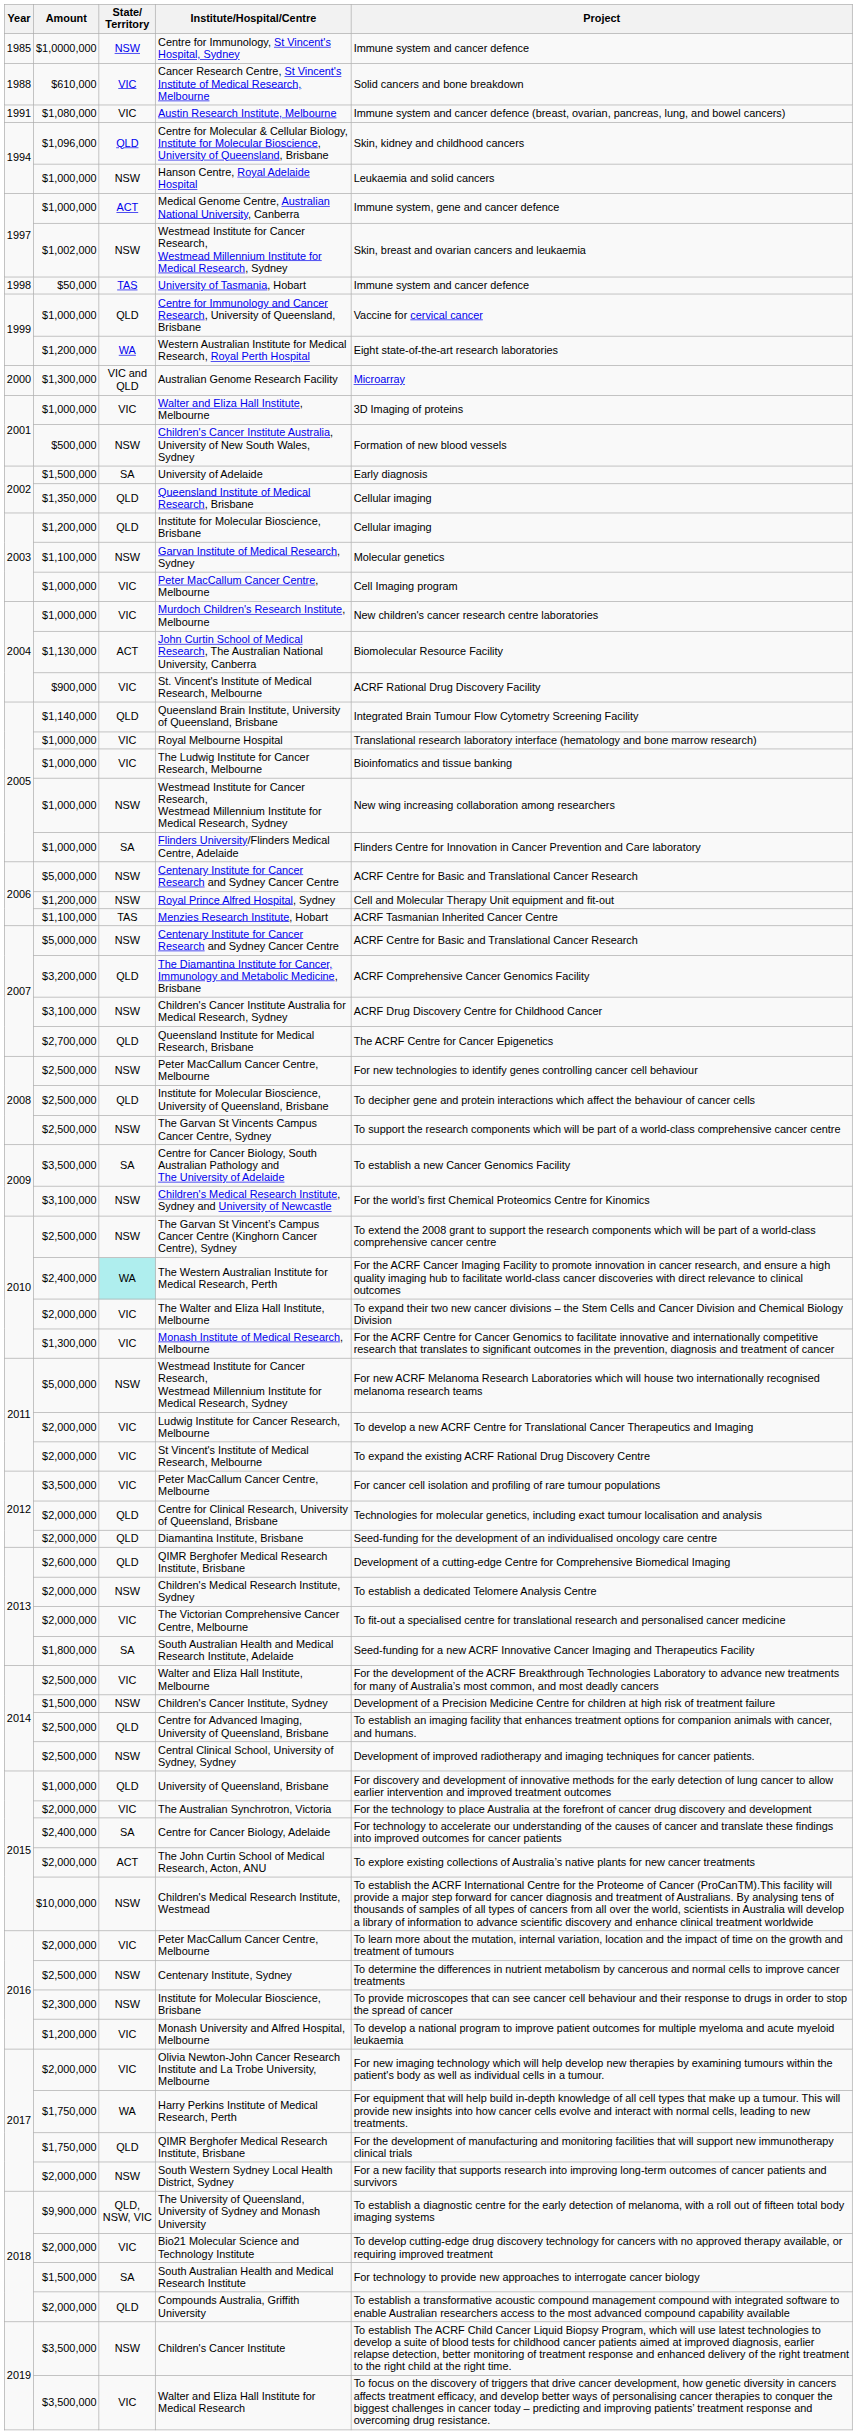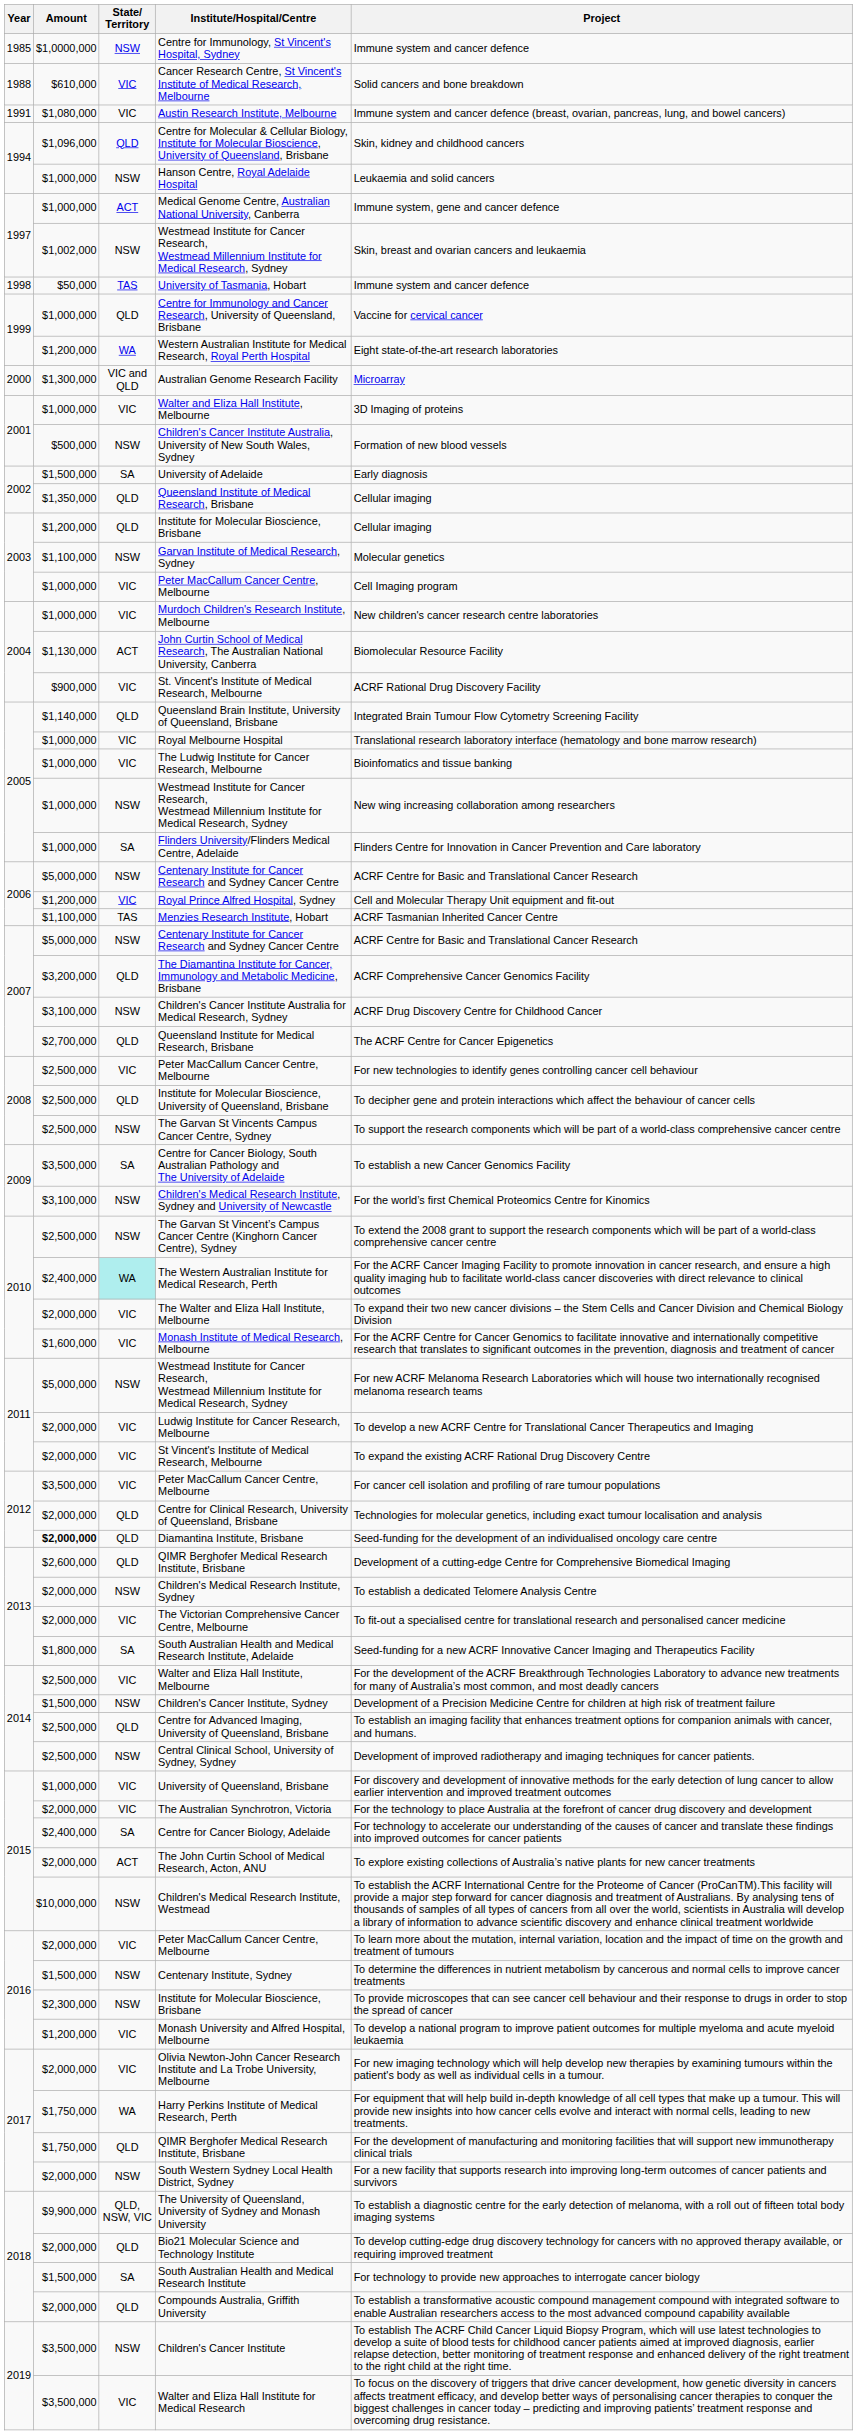 <table class="wikitable">
 <tr>
 <th>Year</th>
 <th>Amount</th>
 <th>State/<br>Territory</th>
 <th>Institute/Hospital/Centre</th>
 <th>Project</th>
 </tr>
 <tr>
 <td align="center">1985</td>
 <td align="right">$1,0000,000</td>
 <td align="center"><a href='#'>NSW</a></td>
 <td>Centre for Immunology, <a href='#'>St Vincent's Hospital, Sydney</a></td>
 <td>Immune system and cancer defence</td>
 </tr>
 <tr>
 <td align="center">1988</td>
 <td align="right">$610,000</td>
 <td align="center"><a href='#'>VIC</a></td>
 <td>Cancer Research Centre, <a href='#'>St Vincent's Institute of Medical Research, Melbourne</a></td>
 <td>Solid cancers and bone breakdown</td>
 </tr>
 <tr>
 <td align="center">1991</td>
 <td align="right">$1,080,000</td>
 <td align="center">VIC</td>
 <td><a href='#'>Austin Research Institute, Melbourne</a></td>
 <td>Immune system and cancer defence (breast, ovarian, pancreas, lung, and bowel cancers)</td>
 </tr>
 <tr>
 <td rowspan=2 align="center">1994</td>
 <td align="right">$1,096,000</td>
 <td align="center"><a href='#'>QLD</a></td>
 <td>Centre for Molecular & Cellular Biology, <a href='#'>Institute for Molecular Bioscience</a>,<br><a href='#'>University of Queensland</a>, Brisbane</td>
 <td>Skin, kidney and childhood cancers</td>
 </tr>
 <tr>
 <td align="right">$1,000,000</td>
 <td align="center">NSW</td>
 <td>Hanson Centre, <a href='#'>Royal Adelaide Hospital</a></td>
 <td>Leukaemia and solid cancers</td>
 </tr>
 <tr>
 <td rowspan=2 align="center">1997</td>
 <td align="right">$1,000,000</td>
 <td align="center"><a href='#'>ACT</a></td>
 <td>Medical Genome Centre, <a href='#'>Australian National University</a>, Canberra</td>
 <td>Immune system, gene and cancer defence</td>
 </tr>
 <tr>
 <td align="right">$1,002,000</td>
 <td align="center">NSW</td>
 <td>Westmead Institute for Cancer Research,<br><a href='#'>Westmead Millennium Institute for Medical Research</a>, Sydney</td>
 <td>Skin, breast and ovarian cancers and leukaemia</td>
 </tr>
 <tr>
 <td align="center">1998</td>
 <td align="right">$50,000</td>
 <td align="center"><a href='#'>TAS</a></td>
 <td><a href='#'>University of Tasmania</a>, Hobart</td>
 <td>Immune system and cancer defence</td>
 </tr>
 <tr>
 <td rowspan=2 align="center">1999</td>
 <td align="right">$1,000,000</td>
 <td align="center">QLD</td>
 <td><a href='#'>Centre for Immunology and Cancer Research</a>, University of Queensland, Brisbane</td>
 <td>Vaccine for <a href='#'>cervical cancer</a></td>
 </tr>
 <tr>
 <td align="right">$1,200,000</td>
 <td align="center"><a href='#'>WA</a></td>
 <td>Western Australian Institute for Medical Research, <a href='#'>Royal Perth Hospital</a></td>
 <td>Eight state-of-the-art research laboratories</td>
 </tr>
 <tr>
 <td align="center">2000</td>
 <td align="right">$1,300,000</td>
 <td align="center">VIC and<br>QLD</td>
 <td>Australian Genome Research Facility</td>
 <td><a href='#'>Microarray</a></td>
 </tr>
 <tr>
 <td rowspan=2 align="center">2001</td>
 <td align="right">$1,000,000</td>
 <td align="center">VIC</td>
 <td><a href='#'>Walter and Eliza Hall Institute</a>, Melbourne</td>
 <td>3D Imaging of proteins</td>
 </tr>
 <tr>
 <td align="right">$500,000</td>
 <td align="center">NSW</td>
 <td><a href='#'>Children's Cancer Institute Australia</a>, University of New South Wales, Sydney</td>
 <td>Formation of new blood vessels</td>
 </tr>
 <tr>
 <td rowspan=2 align="center">2002</td>
 <td align="right">$1,500,000</td>
 <td align="center">SA</td>
 <td>University of Adelaide</td>
 <td>Early diagnosis</td>
 </tr>
 <tr>
 <td align="right">$1,350,000</td>
 <td align="center">QLD</td>
 <td><a href='#'>Queensland Institute of Medical Research</a>, Brisbane</td>
 <td>Cellular imaging</td>
 </tr>
 <tr>
 <td rowspan=3 align="center">2003</td>
 <td align="right">$1,200,000</td>
 <td align="center">QLD</td>
 <td>Institute for Molecular Bioscience, Brisbane</td>
 <td>Cellular imaging</td>
 </tr>
 <tr>
 <td align="right">$1,100,000</td>
 <td align="center">NSW</td>
 <td><a href='#'>Garvan Institute of Medical Research</a>, Sydney</td>
 <td>Molecular genetics</td>
 </tr>
 <tr>
 <td align="right">$1,000,000</td>
 <td align="center">VIC</td>
 <td><a href='#'>Peter MacCallum Cancer Centre</a>, Melbourne</td>
 <td>Cell Imaging program</td>
 </tr>
 <tr>
 <td rowspan=3 align="center">2004</td>
 <td align="right">$1,000,000</td>
 <td align="center">VIC</td>
 <td><a href='#'>Murdoch Children's Research Institute</a>, Melbourne</td>
 <td>New children's cancer research centre laboratories</td>
 </tr>
 <tr>
 <td align="right">$1,130,000</td>
 <td align="center">ACT</td>
 <td><a href='#'>John Curtin School of Medical Research</a>, The Australian National University, Canberra</td>
 <td>Biomolecular Resource Facility</td>
 </tr>
 <tr>
 <td align="right">$900,000</td>
 <td align="center">VIC</td>
 <td>St. Vincent's Institute of Medical Research, Melbourne</td>
 <td>ACRF Rational Drug Discovery Facility</td>
 </tr>
 <tr>
 <td rowspan=5 align="center">2005</td>
 <td align="right">$1,140,000</td>
 <td align="center">QLD</td>
 <td>Queensland Brain Institute, University of Queensland, Brisbane</td>
 <td>Integrated Brain Tumour Flow Cytometry Screening Facility</td>
 </tr>
 <tr>
 <td align="right">$1,000,000</td>
 <td align="center">VIC</td>
 <td>Royal Melbourne Hospital</td>
 <td>Translational research laboratory interface (hematology and bone marrow research)</td>
 </tr>
 <tr>
 <td align="right">$1,000,000</td>
 <td align="center">VIC</td>
 <td>The Ludwig Institute for Cancer Research, Melbourne</td>
 <td>Bioinfomatics and tissue banking</td>
 </tr>
 <tr>
 <td align="right">$1,000,000</td>
 <td align="center">NSW</td>
 <td>Westmead Institute for Cancer Research,<br>Westmead Millennium Institute for Medical Research, Sydney</td>
 <td>New wing increasing collaboration among researchers</td>
 </tr>
 <tr>
 <td align="right">$1,000,000</td>
 <td align="center">SA</td>
 <td><a href='#'>Flinders University</a>/Flinders Medical Centre, Adelaide</td>
 <td>Flinders Centre for Innovation in Cancer Prevention and Care laboratory</td>
 </tr>
 <tr>
 <td rowspan=3 align="center">2006</td>
 <td align="right">$5,000,000</td>
 <td align="center">NSW</td>
 <td><a href='#'>Centenary Institute for Cancer Research</a> and Sydney Cancer Centre</td>
 <td>ACRF Centre for Basic and Translational Cancer Research</td>
 </tr>
 <tr>
 <td align="right">$1,200,000</td>
-<td align="center">NSW</td>
+<td align="center"><a href='#'>VIC</a></td>
 <td><a href='#'>Royal Prince Alfred Hospital</a>, Sydney</td>
 <td>Cell and Molecular Therapy Unit equipment and fit-out</td>
 </tr>
 <tr>
 <td align="right">$1,100,000</td>
 <td align="center">TAS</td>
 <td><a href='#'>Menzies Research Institute</a>, Hobart</td>
 <td>ACRF Tasmanian Inherited Cancer Centre</td>
 </tr>
 <tr>
 <td rowspan=4 align="center">2007</td>
 <td align="right">$5,000,000</td>
 <td align="center">NSW</td>
 <td><a href='#'>Centenary Institute for Cancer Research</a> and Sydney Cancer Centre</td>
 <td>ACRF Centre for Basic and Translational Cancer Research</td>
 </tr>
 <tr>
 <td align="right">$3,200,000</td>
 <td align="center">QLD</td>
 <td><a href='#'>The Diamantina Institute for Cancer, Immunology and Metabolic Medicine</a>, Brisbane</td>
 <td>ACRF Comprehensive Cancer Genomics Facility</td>
 </tr>
 <tr>
 <td align="right">$3,100,000</td>
 <td align="center">NSW</td>
 <td>Children's Cancer Institute Australia for Medical Research, Sydney</td>
 <td>ACRF Drug Discovery Centre for Childhood Cancer</td>
 </tr>
 <tr>
 <td align="right">$2,700,000</td>
 <td align="center">QLD</td>
 <td>Queensland Institute for Medical Research, Brisbane</td>
 <td>The ACRF Centre for Cancer Epigenetics</td>
 </tr>
 <tr>
 <td rowspan=3 align="center">2008</td>
 <td align="right">$2,500,000</td>
-<td align="center">NSW</td>
+<td align="center">VIC</td>
 <td>Peter MacCallum Cancer Centre, Melbourne</td>
 <td>For new technologies to identify genes controlling cancer cell behaviour</td>
 </tr>
 <tr>
 <td align="right">$2,500,000</td>
 <td align="center">QLD</td>
 <td>Institute for Molecular Bioscience, University of Queensland, Brisbane</td>
 <td>To decipher gene and protein interactions which affect the behaviour of cancer cells</td>
 </tr>
 <tr>
 <td align="right">$2,500,000</td>
 <td align="center">NSW</td>
 <td>The Garvan St Vincents Campus Cancer Centre, Sydney</td>
 <td>To support the research components which will be part of a world-class comprehensive cancer centre</td>
 </tr>
 <tr>
 <td rowspan=2 align="center">2009</td>
 <td align="right">$3,500,000</td>
 <td align="center">SA</td>
 <td>Centre for Cancer Biology, South Australian Pathology and<br><a href='#'>The University of Adelaide</a></td>
 <td>To establish a new Cancer Genomics Facility</td>
 </tr>
 <tr>
 <td align="right">$3,100,000</td>
 <td align="center">NSW</td>
 <td><a href='#'>Children's Medical Research Institute</a>, Sydney and <a href='#'>University of Newcastle</a></td>
 <td>For the world’s first Chemical Proteomics Centre for Kinomics</td>
 </tr>
 <tr>
 <td rowspan=4 align="center">2010</td>
 <td align="right">$2,500,000</td>
 <td align="center">NSW</td>
 <td>The Garvan St Vincent’s Campus Cancer Centre (Kinghorn Cancer Centre), Sydney</td>
 <td>To extend the 2008 grant to support the research components which will be part of a world-class comprehensive cancer centre</td>
 </tr>
 <tr>
 <td align="right">$2,400,000</td>
 <td align="center" style="background: paleturquoise;">WA</td>
 <td>The Western Australian Institute for Medical Research, Perth</td>
 <td>For the ACRF Cancer Imaging Facility to promote innovation in cancer research, and ensure a high quality imaging hub to facilitate world-class cancer discoveries with direct relevance to clinical outcomes</td>
 </tr>
 <tr>
 <td align="right">$2,000,000</td>
 <td align="center">VIC</td>
 <td>The Walter and Eliza Hall Institute, Melbourne</td>
 <td>To expand their two new cancer divisions – the Stem Cells and Cancer Division and Chemical Biology Division</td>
 </tr>
 <tr>
-<td align="right">$1,300,000</td>
+<td align="right">$1,600,000</td>
 <td align="center">VIC</td>
 <td><a href='#'>Monash Institute of Medical Research</a>, Melbourne</td>
 <td>For the ACRF Centre for Cancer Genomics to facilitate innovative and internationally competitive research that translates to significant outcomes in the prevention, diagnosis and treatment of cancer</td>
 </tr>
 <tr>
 <td rowspan=3 align="center">2011</td>
 <td align="right">$5,000,000</td>
 <td align="center">NSW</td>
 <td>Westmead Institute for Cancer Research,<br>Westmead Millennium Institute for Medical Research, Sydney</td>
 <td>For new ACRF Melanoma Research Laboratories which will house two internationally recognised melanoma research teams</td>
 </tr>
 <tr>
 <td align="right">$2,000,000</td>
 <td align="center">VIC</td>
 <td>Ludwig Institute for Cancer Research, Melbourne</td>
 <td>To develop a new ACRF Centre for Translational Cancer Therapeutics and Imaging</td>
 </tr>
 <tr>
 <td align="right">$2,000,000</td>
 <td align="center">VIC</td>
 <td>St Vincent's Institute of Medical Research, Melbourne</td>
 <td>To expand the existing ACRF Rational Drug Discovery Centre</td>
 </tr>
 <tr>
 <td rowspan=3 align="center">2012</td>
 <td align="right">$3,500,000</td>
 <td align="center">VIC</td>
 <td>Peter MacCallum Cancer Centre, Melbourne</td>
 <td>For cancer cell isolation and profiling of rare tumour populations</td>
 </tr>
 <tr>
 <td align="right">$2,000,000</td>
 <td align="center">QLD</td>
 <td>Centre for Clinical Research, University of Queensland, Brisbane</td>
 <td>Technologies for molecular genetics, including exact tumour localisation and analysis</td>
 </tr>
 <tr>
-<td align="right">$2,000,000</td>
+<td align="right"><strong>$2,000,000</strong></td>
 <td align="center">QLD</td>
 <td>Diamantina Institute, Brisbane</td>
 <td>Seed-funding for the development of an individualised oncology care centre</td>
 </tr>
 <tr>
 <td rowspan=4 align="center">2013</td>
 <td align="right">$2,600,000</td>
 <td align="center">QLD</td>
 <td>QIMR Berghofer Medical Research Institute, Brisbane</td>
 <td>Development of a cutting-edge Centre for Comprehensive Biomedical Imaging</td>
 </tr>
 <tr>
 <td align="right">$2,000,000</td>
 <td align="center">NSW</td>
 <td>Children's Medical Research Institute, Sydney</td>
 <td>To establish a dedicated Telomere Analysis Centre</td>
 </tr>
 <tr>
 <td align="right">$2,000,000</td>
 <td align="center">VIC</td>
 <td>The Victorian Comprehensive Cancer Centre, Melbourne</td>
 <td>To fit-out a specialised centre for translational research and personalised cancer medicine</td>
 </tr>
 <tr>
 <td align="right">$1,800,000</td>
 <td align="center">SA</td>
 <td>South Australian Health and Medical Research Institute, Adelaide</td>
 <td>Seed-funding for a new ACRF Innovative Cancer Imaging and Therapeutics Facility</td>
 </tr>
 <tr>
 <td rowspan=4 align="center">2014</td>
 <td align="right">$2,500,000</td>
 <td align="center">VIC</td>
 <td>Walter and Eliza Hall Institute, Melbourne</td>
 <td>For the development of the ACRF Breakthrough Technologies Laboratory to advance new treatments for many of Australia’s most common, and most deadly cancers</td>
 </tr>
 <tr>
 <td align="right">$1,500,000</td>
 <td align="center">NSW</td>
 <td>Children's Cancer Institute, Sydney</td>
 <td>Development of a Precision Medicine Centre for children at high risk of treatment failure</td>
 </tr>
 <tr>
 <td align="right">$2,500,000</td>
 <td align="center">QLD</td>
 <td>Centre for Advanced Imaging, University of Queensland, Brisbane</td>
 <td>To establish an imaging facility that enhances treatment options for companion animals with cancer, and humans.</td>
 </tr>
 <tr>
 <td align="right">$2,500,000</td>
 <td align="center">NSW</td>
 <td>Central Clinical School, University of Sydney, Sydney</td>
 <td>Development of improved radiotherapy and imaging techniques for cancer patients.</td>
 </tr>
 <tr>
 <td rowspan=5 align="center">2015</td>
 <td align="right">$1,000,000</td>
-<td align="center">QLD</td>
+<td align="center">VIC</td>
 <td>University of Queensland, Brisbane</td>
 <td>For discovery and development of innovative methods for the early detection of lung cancer to allow earlier intervention and improved treatment outcomes</td>
 </tr>
 <tr>
 <td align="right">$2,000,000</td>
 <td align="center">VIC</td>
 <td>The Australian Synchrotron, Victoria</td>
 <td>For the technology to place Australia at the forefront of cancer drug discovery and development</td>
 </tr>
 <tr>
 <td align="right">$2,400,000</td>
 <td align="center">SA</td>
 <td>Centre for Cancer Biology, Adelaide</td>
 <td>For technology to accelerate our understanding of the causes of cancer and translate these findings into improved outcomes for cancer patients</td>
 </tr>
 <tr>
 <td align="right">$2,000,000</td>
 <td align="center">ACT</td>
 <td>The John Curtin School of Medical Research, Acton, ANU</td>
 <td>To explore existing collections of Australia’s native plants for new cancer treatments</td>
 </tr>
 <tr>
 <td align="right">$10,000,000</td>
 <td align="center">NSW</td>
 <td>Children's Medical Research Institute, Westmead</td>
 <td>To establish the ACRF International Centre for the Proteome of Cancer (ProCanTM).This facility will provide a major step forward for cancer diagnosis and treatment of Australians. By analysing tens of thousands of samples of all types of cancers from all over the world, scientists in Australia will develop a library of information to advance scientific discovery and enhance clinical treatment worldwide</td>
 </tr>
 <tr>
 <td rowspan=4 align="center">2016</td>
 <td align="right">$2,000,000</td>
 <td align="center">VIC</td>
 <td>Peter MacCallum Cancer Centre, Melbourne</td>
 <td>To learn more about the mutation, internal variation, location and the impact of time on the growth and treatment of tumours</td>
 </tr>
 <tr>
-<td align="right">$2,500,000</td>
+<td align="right">$1,500,000</td>
 <td align="center">NSW</td>
 <td>Centenary Institute, Sydney</td>
 <td>To determine the differences in nutrient metabolism by cancerous and normal cells to improve cancer treatments</td>
 </tr>
 <tr>
 <td align="right">$2,300,000</td>
 <td align="center">NSW</td>
 <td>Institute for Molecular Bioscience, Brisbane</td>
 <td>To provide microscopes that can see cancer cell behaviour and their response to drugs in order to stop the spread of cancer</td>
 </tr>
 <tr>
 <td align="right">$1,200,000</td>
 <td align="center">VIC</td>
 <td>Monash University and Alfred Hospital, Melbourne</td>
 <td>To develop a national program to improve patient outcomes for multiple myeloma and acute myeloid leukaemia</td>
 </tr>
 <tr>
 <td rowspan=4 align="center">2017</td>
 <td align="right">$2,000,000</td>
 <td align="center">VIC</td>
 <td>Olivia Newton-John Cancer Research Institute and La Trobe University, Melbourne</td>
 <td>For new imaging technology which will help develop new therapies by examining tumours within the patient's body as well as individual cells in a tumour.</td>
 </tr>
 <tr>
 <td align="right">$1,750,000</td>
 <td align="center">WA</td>
 <td>Harry Perkins Institute of Medical Research, Perth</td>
 <td>For equipment that will help build in-depth knowledge of all cell types that make up a tumour. This will provide new insights into how cancer cells evolve and interact with normal cells, leading to new treatments.</td>
 </tr>
 <tr>
 <td align="right">$1,750,000</td>
 <td align="center">QLD</td>
 <td>QIMR Berghofer Medical Research Institute, Brisbane</td>
 <td>For the development of manufacturing and monitoring facilities that will support new immunotherapy clinical trials</td>
 </tr>
 <tr>
 <td align="right">$2,000,000</td>
 <td align="center">NSW</td>
 <td>South Western Sydney Local Health District, Sydney</td>
 <td>For a new facility that supports research into improving long-term outcomes of cancer patients and survivors</td>
 </tr>
 <tr>
 <td rowspan=4 align="center">2018</td>
 <td align="right">$9,900,000</td>
 <td align="center">QLD, NSW, VIC</td>
 <td>The University of Queensland, University of Sydney and Monash University</td>
 <td>To establish a diagnostic centre for the early detection of melanoma, with a roll out of fifteen total body imaging systems</td>
 </tr>
 <tr>
 <td align="right">$2,000,000</td>
-<td align="center">VIC</td>
+<td align="center">QLD</td>
 <td>Bio21 Molecular Science and Technology Institute</td>
 <td>To develop cutting-edge drug discovery technology for cancers with no approved therapy available, or requiring improved treatment</td>
 </tr>
 <tr>
 <td align="right">$1,500,000</td>
 <td align="center">SA</td>
 <td>South Australian Health and Medical Research Institute</td>
 <td>For technology to provide new approaches to interrogate cancer biology</td>
 </tr>
 <tr>
 <td align="right">$2,000,000</td>
 <td align="center">QLD</td>
 <td>Compounds Australia, Griffith University</td>
 <td>To establish a transformative acoustic compound management compound with integrated software to enable Australian researchers access to the most advanced compound capability available</td>
 </tr>
 <tr>
 <td rowspan=2 align="center">2019</td>
 <td align="right">$3,500,000</td>
 <td align="center">NSW</td>
 <td>Children's Cancer Institute</td>
 <td>To establish The ACRF Child Cancer Liquid Biopsy Program, which will use latest technologies to develop a suite of blood tests for childhood cancer patients aimed at improved diagnosis, earlier relapse detection, better monitoring of treatment response and enhanced delivery of the right treatment to the right child at the right time.</td>
 </tr>
 <tr>
 <td align="right">$3,500,000</td>
 <td align="center">VIC</td>
 <td>Walter and Eliza Hall Institute for Medical Research</td>
 <td>To focus on the discovery of triggers that drive cancer development, how genetic diversity in cancers affects treatment efficacy, and develop better ways of personalising cancer therapies to conquer the biggest challenges in cancer today – predicting and improving patients’ treatment response and overcoming drug resistance.</td>
 </tr>
 </table>
